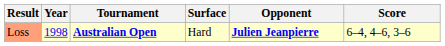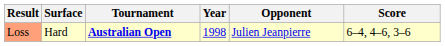 <table class="sortable wikitable">
 <tr>
 <th style="width:40px;">Result</th>
+<th style="width:50px;">Surface</th>
+<th style="width:150px;">Tournament</th>
 <th style="width:30px;">Year</th>
-<th style="width:150px;">Tournament</th>
-<th style="width:50px;">Surface</th>
 <th style="width:150px;">Opponent</th>
 <th style="width:125px;" class="unsortable">Score</th>
 </tr>
 <tr style="background:#ffffcc;">
 <td style="background:#ffa07a;">Loss</td>
+<td>Hard</td>
+<td><strong><a href='#'>Australian Open</a></strong></td>
 <td><a href='#'>1998</a></td>
-<td><strong><a href='#'>Australian Open</a></strong></td>
-<td>Hard</td>
-<td><strong> <a href='#'>Julien Jeanpierre</a></strong></td>
+<td> <a href='#'>Julien Jeanpierre</a></td>
 <td>6–4, 4–6, 3–6</td>
 </tr>
 </table>
